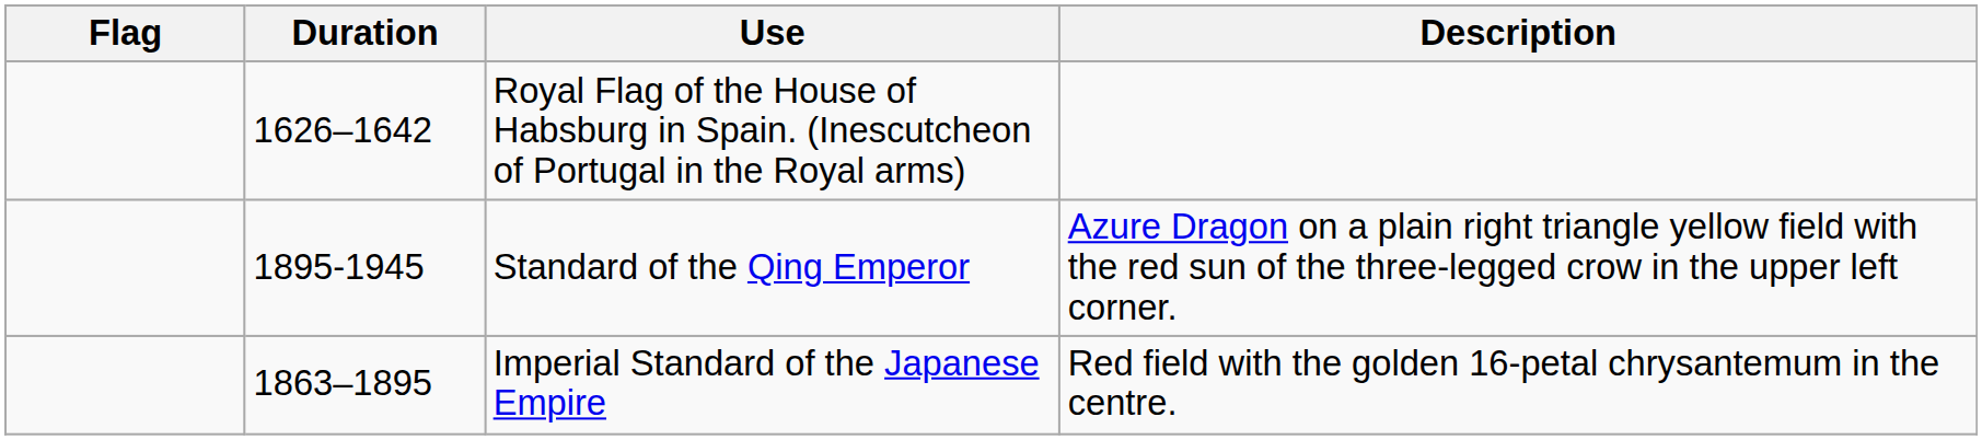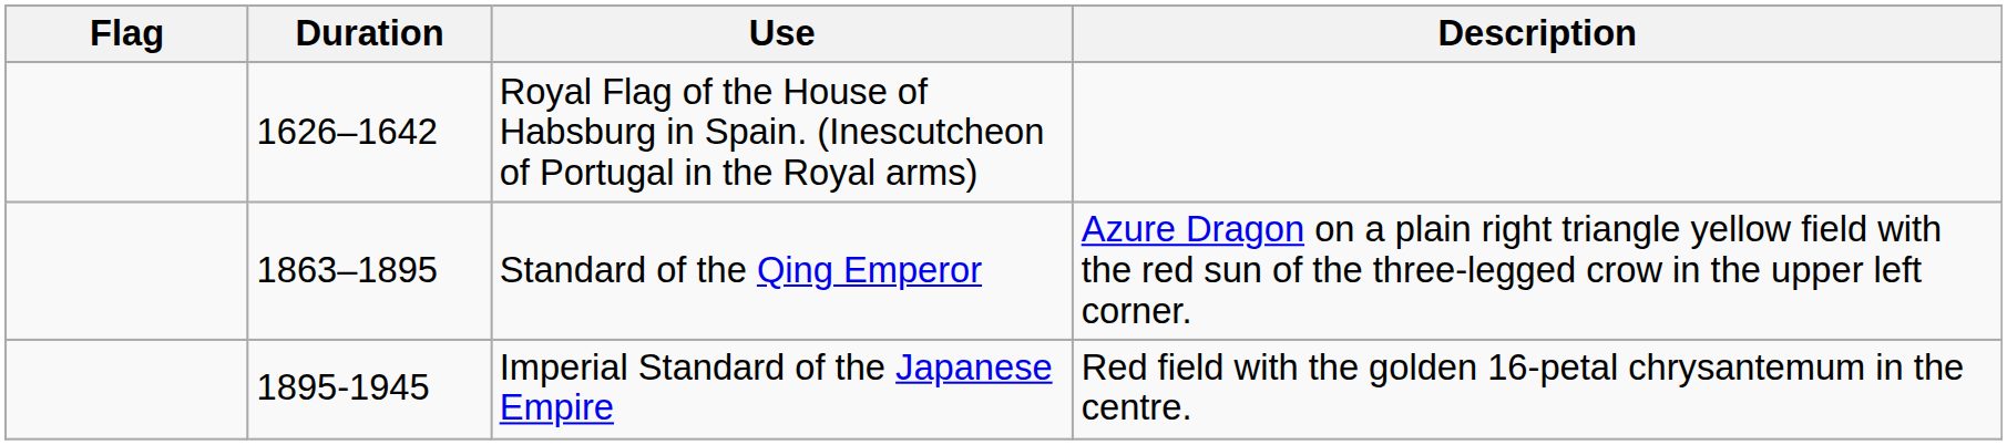 <table class="wikitable" width="100%">
 <tr>
 <th width="100px">Flag</th>
 <th width="100px">Duration</th>
 <th width="250px">Use</th>
 <th style="min-width:250px">Description</th>
 </tr>
 <tr>
 <td></td>
 <td>1626–1642</td>
 <td>Royal Flag of the House of Habsburg in Spain. (Inescutcheon of Portugal in the Royal arms)</td>
 <td></td>
 </tr>
 <tr>
 <td></td>
-<td>1895-1945</td>
+<td>1863–1895</td>
 <td>Standard of the <a href='#'>Qing Emperor</a></td>
 <td><a href='#'>Azure Dragon</a> on a plain right triangle yellow field with the red sun of the three-legged crow in the upper left corner.</td>
 </tr>
 <tr>
 <td></td>
-<td>1863–1895</td>
+<td>1895-1945</td>
 <td>Imperial Standard of the <a href='#'>Japanese Empire</a></td>
 <td>Red field with the golden 16-petal chrysantemum in the centre.</td>
 </tr>
 </table>
